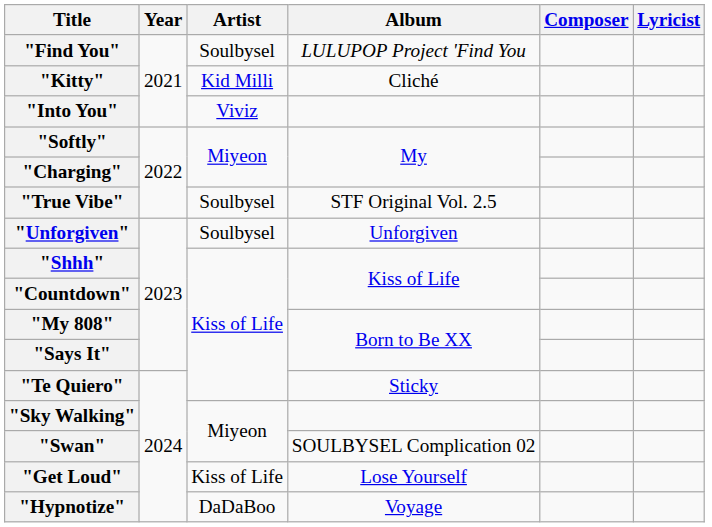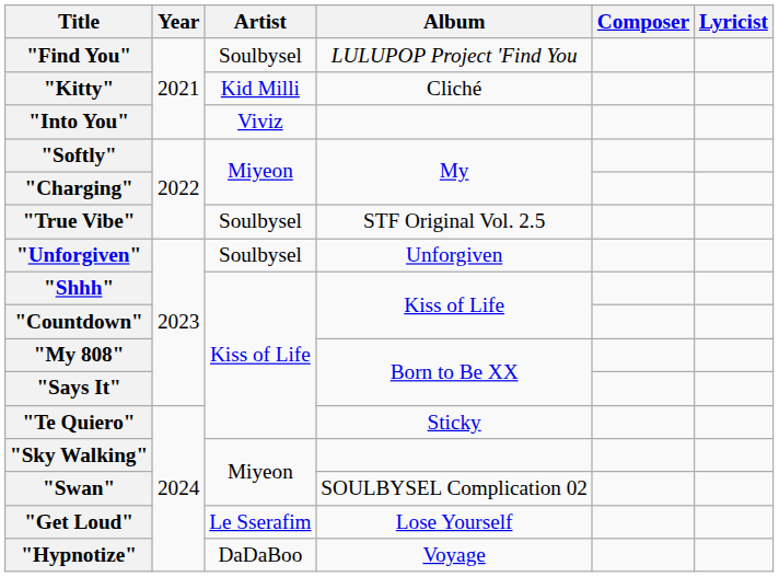 <table class="wikitable plainrowheaders sortable" style="text-align:center">
 <tr>
 <th scope="col">Title</th>
 <th scope="col">Year</th>
 <th scope="col">Artist</th>
 <th scope="col">Album</th>
 <th scope="col" class="unsortable"><a href='#'>Composer</a></th>
 <th scope="col" class="unsortable"><a href='#'>Lyricist</a></th>
 </tr>
 <tr>
 <th scope="row">"Find You"</th>
 <td rowspan="3">2021</td>
 <td>Soulbysel</td>
 <td><em>LULUPOP Project 'Find You<strong></td>
 <td></td>
 <td></td>
 </tr>
 <tr>
 <th scope="row">"Kitty"</th>
 <td><a href='#'>Kid Milli</a></td>
 <td></em>Cliché<em></td>
 <td></td>
 <td></td>
 </tr>
 <tr>
 <th scope="row">"Into You"</th>
 <td><a href='#'>Viviz</a></td>
 <td></td>
 <td></td>
 <td></td>
 </tr>
 <tr>
 <th scope="row">"Softly"</th>
 <td rowspan="3">2022</td>
 <td rowspan="2"><a href='#'>Miyeon</a></td>
 <td rowspan="2"></em><a href='#'>My</a><em></td>
 <td></td>
 <td></td>
 </tr>
 <tr>
 <th scope="row">"Charging"</th>
 <td></td>
 <td></td>
 </tr>
 <tr>
 <th scope="row">"True Vibe"</th>
 <td>Soulbysel</td>
 <td></em>STF Original Vol. 2.5<em></td>
 <td></td>
 <td></td>
 </tr>
 <tr>
 <th scope="row">"<a href='#'>Unforgiven</a>"</th>
 <td rowspan="5">2023</td>
 <td>Soulbysel</td>
 <td></em><a href='#'>Unforgiven</a><em></td>
 <td></td>
 <td></td>
 </tr>
 <tr>
 <th scope="row">"<a href='#'>Shhh</a>"</th>
 <td rowspan="5"><a href='#'>Kiss of Life</a></td>
 <td rowspan="2"></em><a href='#'>Kiss of Life</a><em></td>
 <td></td>
 <td></td>
 </tr>
 <tr>
 <th scope="row">"Countdown"</th>
 <td></td>
 <td></td>
 </tr>
 <tr>
 <th scope="row">"My 808"</th>
 <td rowspan="2"></em><a href='#'>Born to Be XX</a><em></td>
 <td></td>
 <td></td>
 </tr>
 <tr>
 <th scope="row">"Says It"</th>
 <td></td>
 <td></td>
 </tr>
 <tr>
 <th scope="row">"Te Quiero"</th>
 <td rowspan="5">2024</td>
 <td></em><a href='#'>Sticky</a><em></td>
 <td></td>
 <td></td>
 </tr>
 <tr>
 <th scope="row">"Sky Walking"</th>
 <td rowspan="2">Miyeon</td>
 <td></td>
 <td></td>
 <td></td>
 </tr>
 <tr>
 <th scope="row">"Swan"</th>
 <td></em>SOULBYSEL Complication 02<em></td>
 <td></td>
 <td></td>
 </tr>
 <tr>
 <th scope="row">"Get Loud"</th>
-<td>Kiss of Life</td>
+<td><a href='#'>Le Sserafim</a></td>
 <td></em><a href='#'>Lose Yourself</a><em></td>
 <td></td>
 <td></td>
 </tr>
 <tr>
 <th scope="row">"Hypnotize"</th>
 <td>DaDaBoo</td>
 <td></em><a href='#'>Voyage</a><em></td>
 <td></td>
 <td></td>
 </tr>
 </table>
